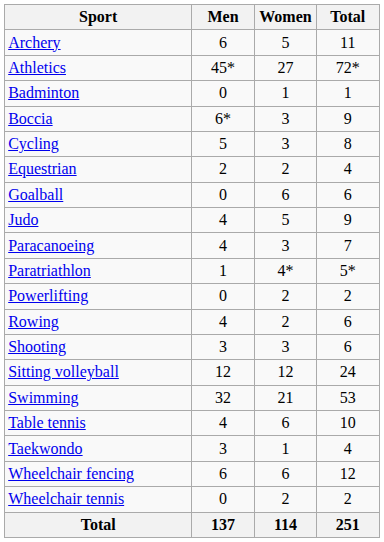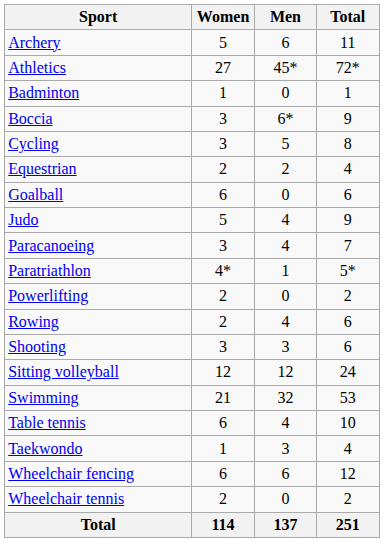 <table class="wikitable sortable" style="text-align:center;">
 <tr>
 <th width=180>Sport</th>
+<th width=55>Women</th>
 <th width=55>Men</th>
-<th width=55>Women</th>
 <th width=55>Total</th>
 </tr>
 <tr>
 <td align=left><a href='#'>Archery</a></td>
+<td>5</td>
 <td>6</td>
-<td>5</td>
 <td>11</td>
 </tr>
 <tr>
 <td align=left><a href='#'>Athletics</a></td>
+<td>27</td>
 <td>45*</td>
-<td>27</td>
 <td>72*</td>
 </tr>
 <tr>
 <td align=left><a href='#'>Badminton</a></td>
+<td>1</td>
 <td>0</td>
-<td>1</td>
 <td>1</td>
 </tr>
 <tr>
 <td align=left><a href='#'>Boccia</a></td>
+<td>3</td>
 <td>6*</td>
-<td>3</td>
 <td>9</td>
 </tr>
 <tr>
 <td align= left><a href='#'>Cycling</a></td>
+<td>3</td>
 <td>5</td>
-<td>3</td>
 <td>8</td>
 </tr>
 <tr>
 <td align=left><a href='#'>Equestrian</a></td>
 <td>2</td>
 <td>2</td>
 <td>4</td>
 </tr>
 <tr>
 <td align=left><a href='#'>Goalball</a></td>
+<td>6</td>
 <td>0</td>
-<td>6</td>
 <td>6</td>
 </tr>
 <tr>
 <td align=left><a href='#'>Judo</a></td>
+<td>5</td>
 <td>4</td>
-<td>5</td>
 <td>9</td>
 </tr>
 <tr>
 <td align=left><a href='#'>Paracanoeing</a></td>
+<td>3</td>
 <td>4</td>
-<td>3</td>
 <td>7</td>
 </tr>
 <tr>
 <td align=left><a href='#'>Paratriathlon</a></td>
+<td>4*</td>
 <td>1</td>
-<td>4*</td>
 <td>5*</td>
 </tr>
 <tr>
 <td align=left><a href='#'>Powerlifting</a></td>
+<td>2</td>
 <td>0</td>
-<td>2</td>
 <td>2</td>
 </tr>
 <tr>
 <td align=left><a href='#'>Rowing</a></td>
+<td>2</td>
 <td>4</td>
-<td>2</td>
 <td>6</td>
 </tr>
 <tr>
 <td align=left><a href='#'>Shooting</a></td>
 <td>3</td>
 <td>3</td>
 <td>6</td>
 </tr>
 <tr>
 <td align=left><a href='#'>Sitting volleyball</a></td>
 <td>12</td>
 <td>12</td>
 <td>24</td>
 </tr>
 <tr>
 <td align=left><a href='#'>Swimming</a></td>
+<td>21</td>
 <td>32</td>
-<td>21</td>
 <td>53</td>
 </tr>
 <tr>
 <td align=left><a href='#'>Table tennis</a></td>
+<td>6</td>
 <td>4</td>
-<td>6</td>
 <td>10</td>
 </tr>
 <tr>
 <td align=left><a href='#'>Taekwondo</a></td>
+<td>1</td>
 <td>3</td>
-<td>1</td>
 <td>4</td>
 </tr>
 <tr>
 <td align=left><a href='#'>Wheelchair fencing</a></td>
 <td>6</td>
 <td>6</td>
 <td>12</td>
 </tr>
 <tr>
 <td align=left><a href='#'>Wheelchair tennis</a></td>
+<td>2</td>
 <td>0</td>
-<td>2</td>
 <td>2</td>
 </tr>
 <tr class="sortbottom">
 <th>Total</th>
+<th>114</th>
 <th>137</th>
-<th>114</th>
 <th>251</th>
 </tr>
 </table>
